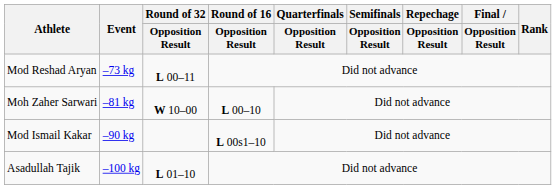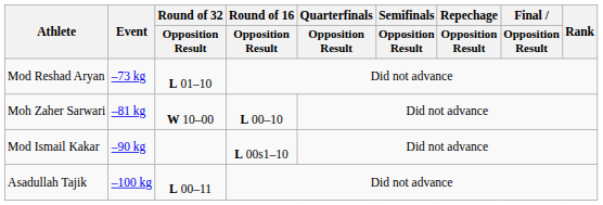 <table class=wikitable style=font-size:90%;text-align:center>
 <tr>
 <th rowspan="2">Athlete</th>
 <th rowspan="2">Event</th>
 <th>Round of 32</th>
 <th>Round of 16</th>
 <th>Quarterfinals</th>
 <th>Semifinals</th>
 <th>Repechage</th>
 <th>Final / </th>
 <th rowspan=2>Rank</th>
 </tr>
 <tr style="font-size:95%">
 <th>Opposition<br>Result</th>
 <th>Opposition<br>Result</th>
 <th>Opposition<br>Result</th>
 <th>Opposition<br>Result</th>
 <th>Opposition<br>Result</th>
 <th>Opposition<br>Result</th>
 </tr>
 <tr>
 <td align=left>Mod Reshad Aryan</td>
 <td align=left><a href='#'>–73 kg</a></td>
-<td><br><strong>L</strong> 00–11</td>
+<td><br><strong>L</strong> 01–10</td>
 <td colspan=6>Did not advance</td>
 </tr>
 <tr>
 <td align=left>Moh Zaher Sarwari</td>
 <td align=left><a href='#'>–81 kg</a></td>
 <td><br><strong>W</strong> 10–00</td>
 <td><br><strong>L</strong> 00–10</td>
 <td colspan=5>Did not advance</td>
 </tr>
 <tr>
 <td align=left>Mod Ismail Kakar</td>
 <td align=left><a href='#'>–90 kg</a></td>
 <td></td>
 <td><br><strong>L</strong> 00s1–10</td>
 <td colspan=5>Did not advance</td>
 </tr>
 <tr>
 <td align=left>Asadullah Tajik</td>
 <td align=left><a href='#'>–100 kg</a></td>
-<td><br><strong>L</strong> 01–10</td>
+<td><br><strong>L</strong> 00–11</td>
 <td colspan=6>Did not advance</td>
 </tr>
 </table>
